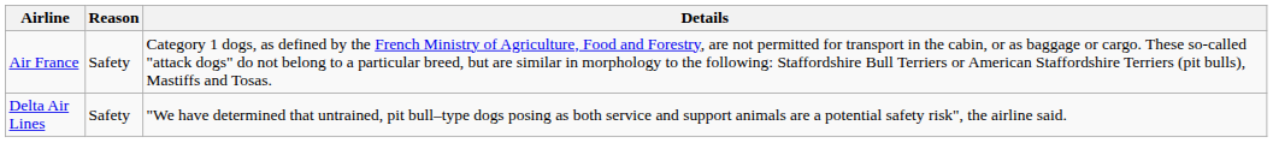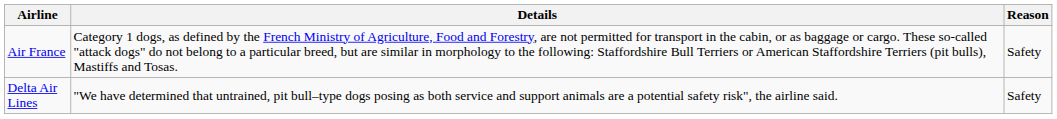 <table class="wikitable">
 <tr>
 <th>Airline</th>
+<th>Details</th>
 <th>Reason</th>
-<th>Details</th>
 </tr>
 <tr>
 <td><a href='#'>Air France</a></td>
+<td>Category 1 dogs, as defined by the <a href='#'>French Ministry of Agriculture, Food and Forestry</a>, are not permitted for transport in the cabin, or as baggage or cargo. These so-called "attack dogs" do not belong to a particular breed, but are similar in morphology to the following: Staffordshire Bull Terriers or American Staffordshire Terriers (pit bulls), Mastiffs and Tosas.</td>
 <td>Safety</td>
-<td>Category 1 dogs, as defined by the <a href='#'>French Ministry of Agriculture, Food and Forestry</a>, are not permitted for transport in the cabin, or as baggage or cargo. These so-called "attack dogs" do not belong to a particular breed, but are similar in morphology to the following: Staffordshire Bull Terriers or American Staffordshire Terriers (pit bulls), Mastiffs and Tosas.</td>
 </tr>
 <tr>
 <td><a href='#'>Delta Air Lines</a></td>
+<td>"We have determined that untrained, pit bull–type dogs posing as both service and support animals are a potential safety risk", the airline said.</td>
 <td>Safety</td>
-<td>"We have determined that untrained, pit bull–type dogs posing as both service and support animals are a potential safety risk", the airline said.</td>
 </tr>
 </table>
